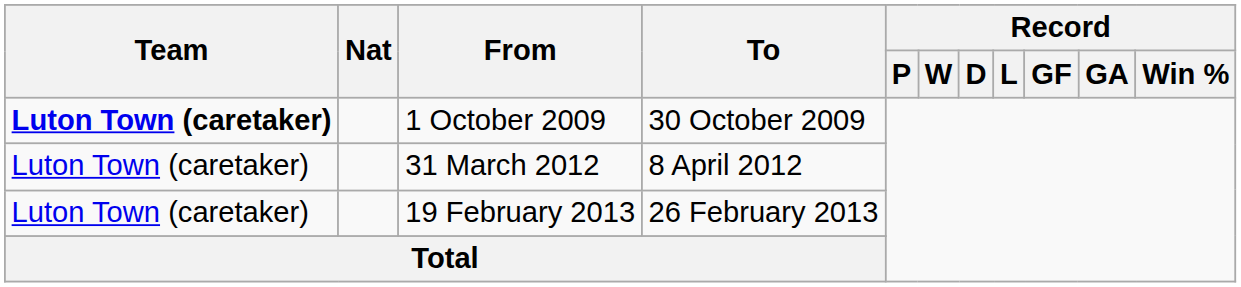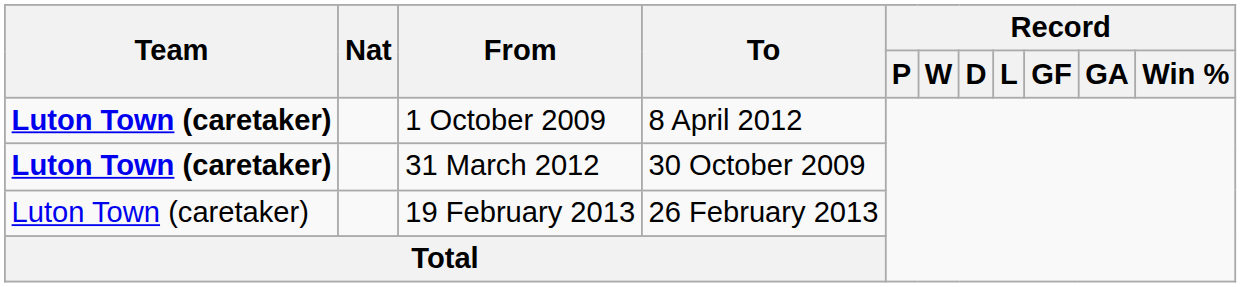 <table class="wikitable" style="text-align: center">
 <tr>
 <th rowspan="2">Team</th>
 <th rowspan="2">Nat</th>
 <th rowspan="2">From</th>
 <th rowspan="2">To</th>
 <th colspan="7">Record</th>
 </tr>
 <tr>
 <th>P</th>
 <th>W</th>
 <th>D</th>
 <th>L</th>
 <th>GF</th>
 <th>GA</th>
 <th>Win %</th>
 </tr>
 <tr>
 <td align=left><strong><a href='#'>Luton Town</a> (caretaker)</strong></td>
 <td></td>
 <td align=left>1 October 2009</td>
-<td align=left>30 October 2009<br></td>
+<td align=left>8 April 2012<br></td>
 </tr>
 <tr>
-<td align=left><a href='#'>Luton Town</a> (caretaker)</td>
+<td align=left><strong><a href='#'>Luton Town</a> (caretaker)</strong></td>
 <td></td>
 <td align=left>31 March 2012</td>
-<td align=left>8 April 2012<br></td>
+<td align=left>30 October 2009<br></td>
 </tr>
 <tr>
 <td align=left><a href='#'>Luton Town</a> (caretaker)</td>
 <td></td>
 <td align=left>19 February 2013</td>
 <td align=left>26 February 2013<br></td>
 </tr>
 <tr>
 <th colspan="4">Total<br></th>
 </tr>
 </table>
